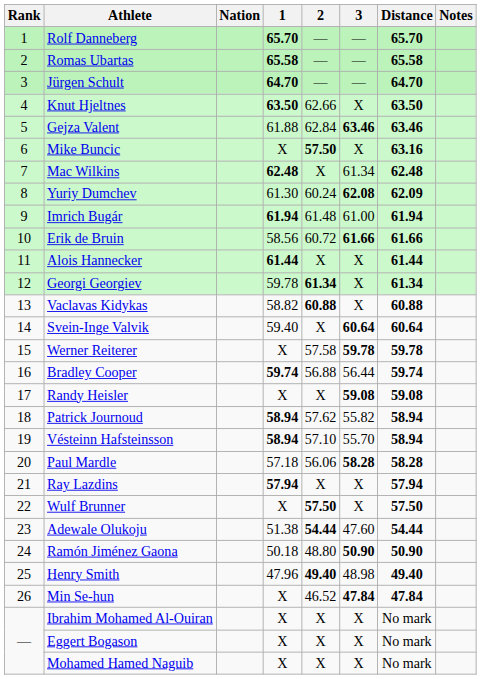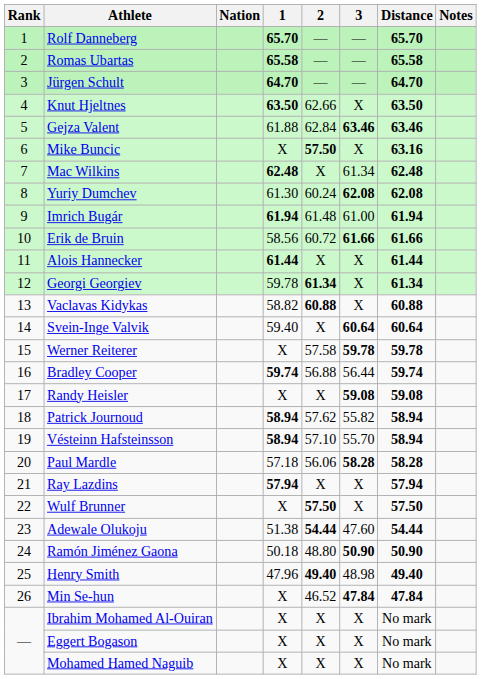 <table class="wikitable sortable" style=" text-align:center;">
 <tr>
 <th>Rank</th>
 <th>Athlete</th>
 <th>Nation</th>
 <th>1</th>
 <th>2</th>
 <th>3</th>
 <th>Distance</th>
 <th>Notes</th>
 </tr>
 <tr style="background:#bbf3bb;">
 <td>1</td>
 <td align=left><a href='#'>Rolf Danneberg</a></td>
 <td align=left></td>
 <td><strong>65.70</strong></td>
 <td data-sort-value=1.00>—</td>
 <td data-sort-value=1.00>—</td>
 <td><strong>65.70</strong></td>
 <td></td>
 </tr>
 <tr style="background:#bbf3bb;">
 <td>2</td>
 <td align=left><a href='#'>Romas Ubartas</a></td>
 <td align=left></td>
 <td><strong>65.58</strong></td>
 <td data-sort-value=1.00>—</td>
 <td data-sort-value=1.00>—</td>
 <td><strong>65.58</strong></td>
 <td></td>
 </tr>
 <tr style="background:#bbf3bb;">
 <td>3</td>
 <td align=left><a href='#'>Jürgen Schult</a></td>
 <td align=left></td>
 <td><strong>64.70</strong></td>
 <td data-sort-value=1.00>—</td>
 <td data-sort-value=1.00>—</td>
 <td><strong>64.70</strong></td>
 <td></td>
 </tr>
 <tr style="background:#ccf9cc;">
 <td>4</td>
 <td align=left><a href='#'>Knut Hjeltnes</a></td>
 <td align=left></td>
 <td><strong>63.50</strong></td>
 <td>62.66</td>
 <td data-sort-value=1.00>X</td>
 <td><strong>63.50</strong></td>
 <td></td>
 </tr>
 <tr style="background:#ccf9cc;">
 <td>5</td>
 <td align=left><a href='#'>Gejza Valent</a></td>
 <td align=left></td>
 <td>61.88</td>
 <td>62.84</td>
 <td><strong>63.46</strong></td>
 <td><strong>63.46</strong></td>
 <td></td>
 </tr>
 <tr style="background:#ccf9cc;">
 <td>6</td>
 <td align=left><a href='#'>Mike Buncic</a></td>
 <td align=left></td>
 <td data-sort-value=1.00>X</td>
 <td><strong>57.50</strong></td>
 <td data-sort-value=1.00>X</td>
 <td><strong>63.16</strong></td>
 <td></td>
 </tr>
 <tr style="background:#ccf9cc;">
 <td>7</td>
 <td align=left><a href='#'>Mac Wilkins</a></td>
 <td align=left></td>
 <td><strong>62.48</strong></td>
 <td data-sort-value=1.00>X</td>
 <td>61.34</td>
 <td><strong>62.48</strong></td>
 <td></td>
 </tr>
 <tr style="background:#ccf9cc;">
 <td>8</td>
 <td align=left><a href='#'>Yuriy Dumchev</a></td>
 <td align=left></td>
 <td>61.30</td>
 <td>60.24</td>
 <td><strong>62.08</strong></td>
-<td><strong>62.09</strong></td>
+<td><strong>62.08</strong></td>
 <td></td>
 </tr>
 <tr style="background:#ccf9cc;">
 <td>9</td>
 <td align=left><a href='#'>Imrich Bugár</a></td>
 <td align=left></td>
 <td><strong>61.94</strong></td>
 <td>61.48</td>
 <td>61.00</td>
 <td><strong>61.94</strong></td>
 <td></td>
 </tr>
 <tr style="background:#ccf9cc;">
 <td>10</td>
 <td align=left><a href='#'>Erik de Bruin</a></td>
 <td align=left></td>
 <td>58.56</td>
 <td>60.72</td>
 <td><strong>61.66</strong></td>
 <td><strong>61.66</strong></td>
 <td></td>
 </tr>
 <tr style="background:#ccf9cc;">
 <td>11</td>
 <td align=left><a href='#'>Alois Hannecker</a></td>
 <td align=left></td>
 <td><strong>61.44</strong></td>
 <td data-sort-value=1.00>X</td>
 <td data-sort-value=1.00>X</td>
 <td><strong>61.44</strong></td>
 <td></td>
 </tr>
 <tr style="background:#ccf9cc;">
 <td>12</td>
 <td align=left><a href='#'>Georgi Georgiev</a></td>
 <td align=left></td>
 <td>59.78</td>
 <td><strong>61.34</strong></td>
 <td data-sort-value=1.00>X</td>
 <td><strong>61.34</strong></td>
 <td></td>
 </tr>
 <tr>
 <td>13</td>
 <td align=left><a href='#'>Vaclavas Kidykas</a></td>
 <td align=left></td>
 <td>58.82</td>
 <td><strong>60.88</strong></td>
 <td data-sort-value=1.00>X</td>
 <td><strong>60.88</strong></td>
 <td></td>
 </tr>
 <tr>
 <td>14</td>
 <td align=left><a href='#'>Svein-Inge Valvik</a></td>
 <td align=left></td>
 <td>59.40</td>
 <td data-sort-value=1.00>X</td>
 <td><strong>60.64</strong></td>
 <td><strong>60.64</strong></td>
 <td></td>
 </tr>
 <tr>
 <td>15</td>
 <td align=left><a href='#'>Werner Reiterer</a></td>
 <td align=left></td>
 <td data-sort-value=1.00>X</td>
 <td>57.58</td>
 <td><strong>59.78</strong></td>
 <td><strong>59.78</strong></td>
 <td></td>
 </tr>
 <tr>
 <td>16</td>
 <td align=left><a href='#'>Bradley Cooper</a></td>
 <td align=left></td>
 <td><strong>59.74</strong></td>
 <td>56.88</td>
 <td>56.44</td>
 <td><strong>59.74</strong></td>
 <td></td>
 </tr>
 <tr>
 <td>17</td>
 <td align=left><a href='#'>Randy Heisler</a></td>
 <td align=left></td>
 <td data-sort-value=1.00>X</td>
 <td data-sort-value=1.00>X</td>
 <td><strong>59.08</strong></td>
 <td><strong>59.08</strong></td>
 <td></td>
 </tr>
 <tr>
 <td>18</td>
 <td align=left><a href='#'>Patrick Journoud</a></td>
 <td align=left></td>
 <td><strong>58.94</strong></td>
 <td>57.62</td>
 <td>55.82</td>
 <td><strong>58.94</strong></td>
 <td></td>
 </tr>
 <tr>
 <td>19</td>
 <td align=left><a href='#'>Vésteinn Hafsteinsson</a></td>
 <td align=left></td>
 <td><strong>58.94</strong></td>
 <td>57.10</td>
 <td>55.70</td>
 <td><strong>58.94</strong></td>
 <td></td>
 </tr>
 <tr>
 <td>20</td>
 <td align=left><a href='#'>Paul Mardle</a></td>
 <td align=left></td>
 <td>57.18</td>
 <td>56.06</td>
 <td><strong>58.28</strong></td>
 <td><strong>58.28</strong></td>
 <td></td>
 </tr>
 <tr>
 <td>21</td>
 <td align=left><a href='#'>Ray Lazdins</a></td>
 <td align=left></td>
 <td><strong>57.94</strong></td>
 <td data-sort-value=1.00>X</td>
 <td data-sort-value=1.00>X</td>
 <td><strong>57.94</strong></td>
 <td></td>
 </tr>
 <tr>
 <td>22</td>
 <td align=left><a href='#'>Wulf Brunner</a></td>
 <td align=left></td>
 <td data-sort-value=1.00>X</td>
 <td><strong>57.50</strong></td>
 <td data-sort-value=1.00>X</td>
 <td><strong>57.50</strong></td>
 <td></td>
 </tr>
 <tr>
 <td>23</td>
 <td align=left><a href='#'>Adewale Olukoju</a></td>
 <td align=left></td>
 <td>51.38</td>
 <td><strong>54.44</strong></td>
 <td>47.60</td>
 <td><strong>54.44</strong></td>
 <td></td>
 </tr>
 <tr>
 <td>24</td>
 <td align=left><a href='#'>Ramón Jiménez Gaona</a></td>
 <td align=left></td>
 <td>50.18</td>
 <td>48.80</td>
 <td><strong>50.90</strong></td>
 <td><strong>50.90</strong></td>
 <td></td>
 </tr>
 <tr>
 <td>25</td>
 <td align=left><a href='#'>Henry Smith</a></td>
 <td align=left></td>
 <td>47.96</td>
 <td><strong>49.40</strong></td>
 <td>48.98</td>
 <td><strong>49.40</strong></td>
 <td></td>
 </tr>
 <tr>
 <td>26</td>
 <td align=left><a href='#'>Min Se-hun</a></td>
 <td align=left></td>
 <td data-sort-value=1.00>X</td>
 <td>46.52</td>
 <td><strong>47.84</strong></td>
 <td><strong>47.84</strong></td>
 <td></td>
 </tr>
 <tr>
 <td rowspan=3 data-sort-value=27>—</td>
 <td align=left><a href='#'>Ibrahim Mohamed Al-Ouiran</a></td>
 <td align=left></td>
 <td data-sort-value=1.00>X</td>
 <td data-sort-value=1.00>X</td>
 <td data-sort-value=1.00>X</td>
 <td data-sort-value=1.00>No mark</td>
 <td></td>
 </tr>
 <tr>
 <td align=left><a href='#'>Eggert Bogason</a></td>
 <td align=left></td>
 <td data-sort-value=1.00>X</td>
 <td data-sort-value=1.00>X</td>
 <td data-sort-value=1.00>X</td>
 <td data-sort-value=1.00>No mark</td>
 <td></td>
 </tr>
 <tr>
 <td align=left><a href='#'>Mohamed Hamed Naguib</a></td>
 <td align=left></td>
 <td data-sort-value=1.00>X</td>
 <td data-sort-value=1.00>X</td>
 <td data-sort-value=1.00>X</td>
 <td data-sort-value=1.00>No mark</td>
 <td></td>
 </tr>
 </table>
